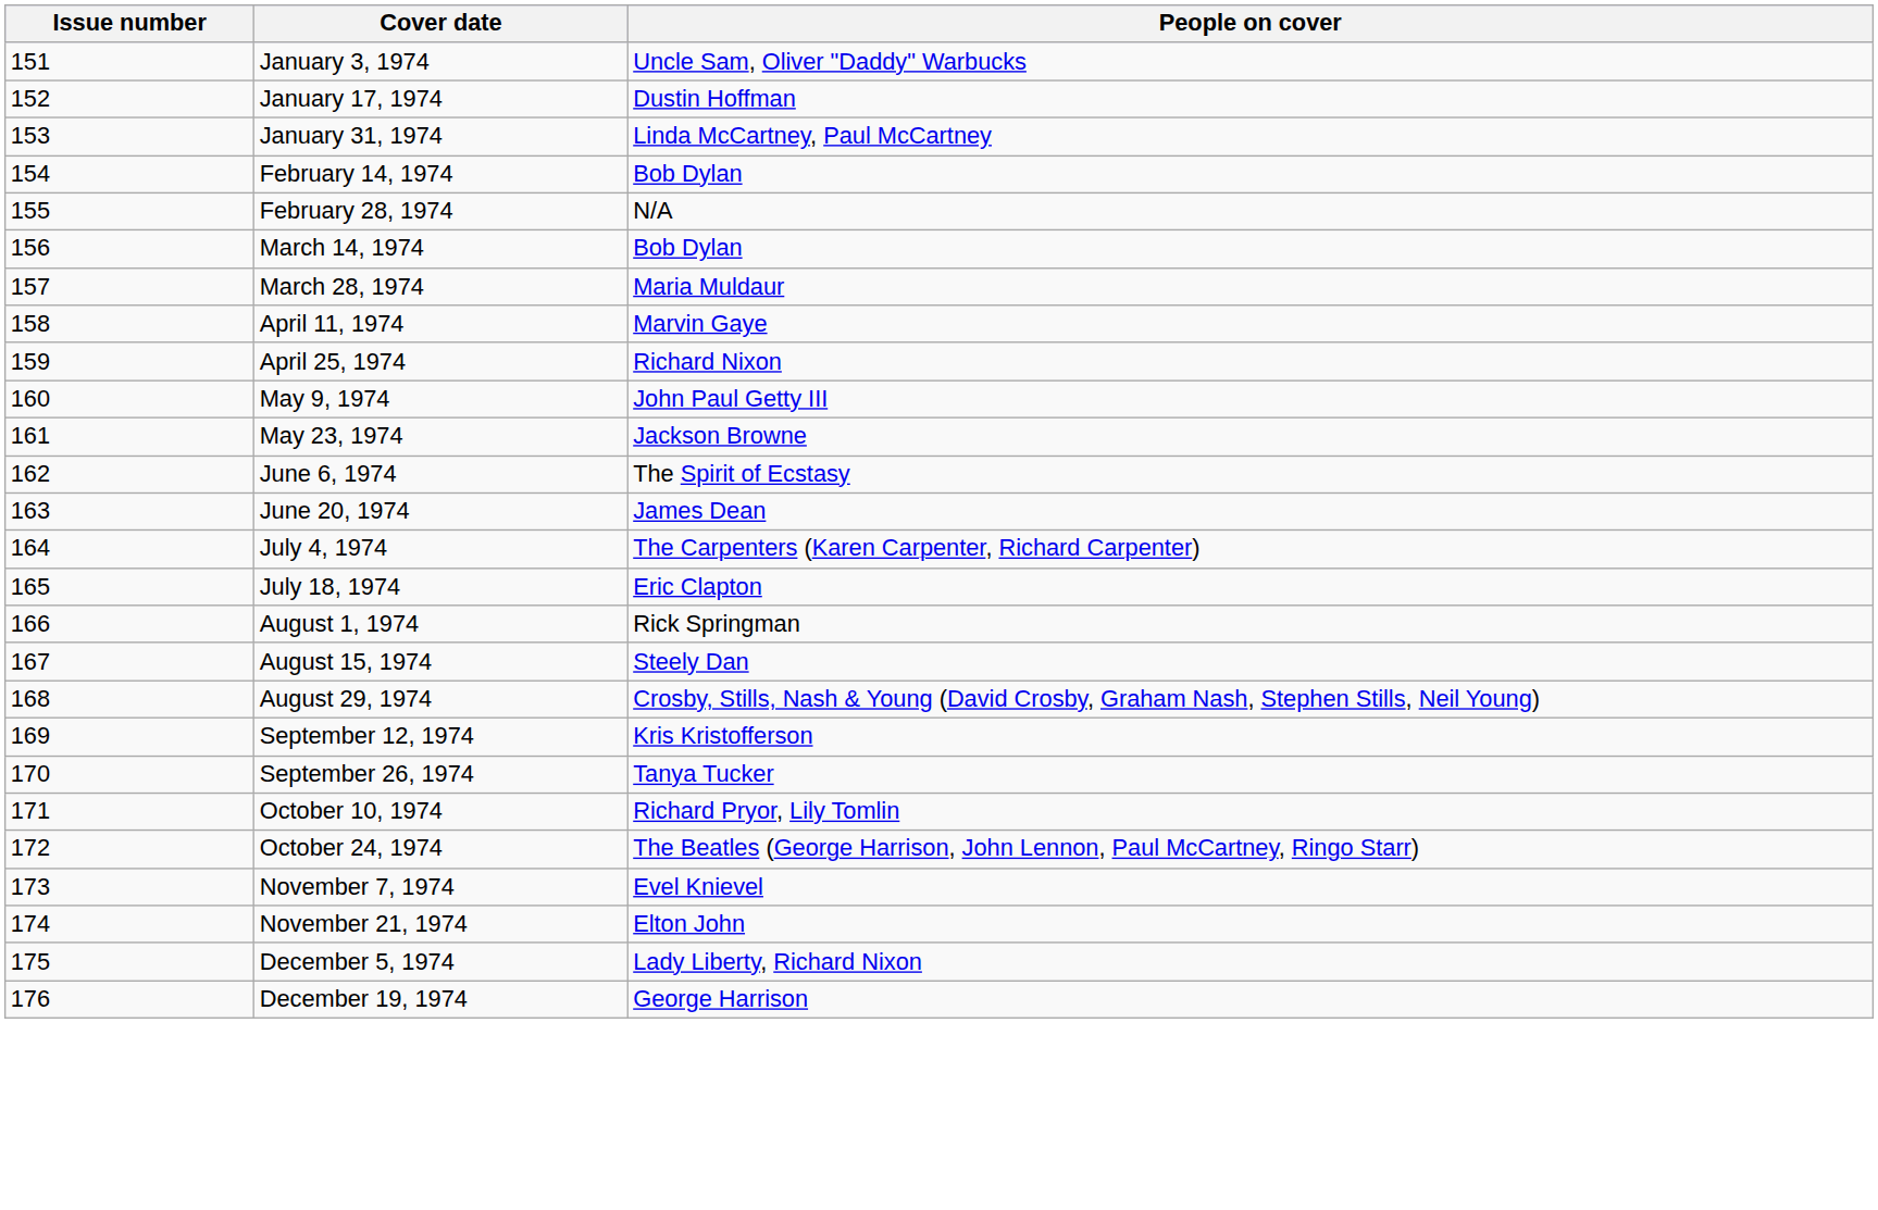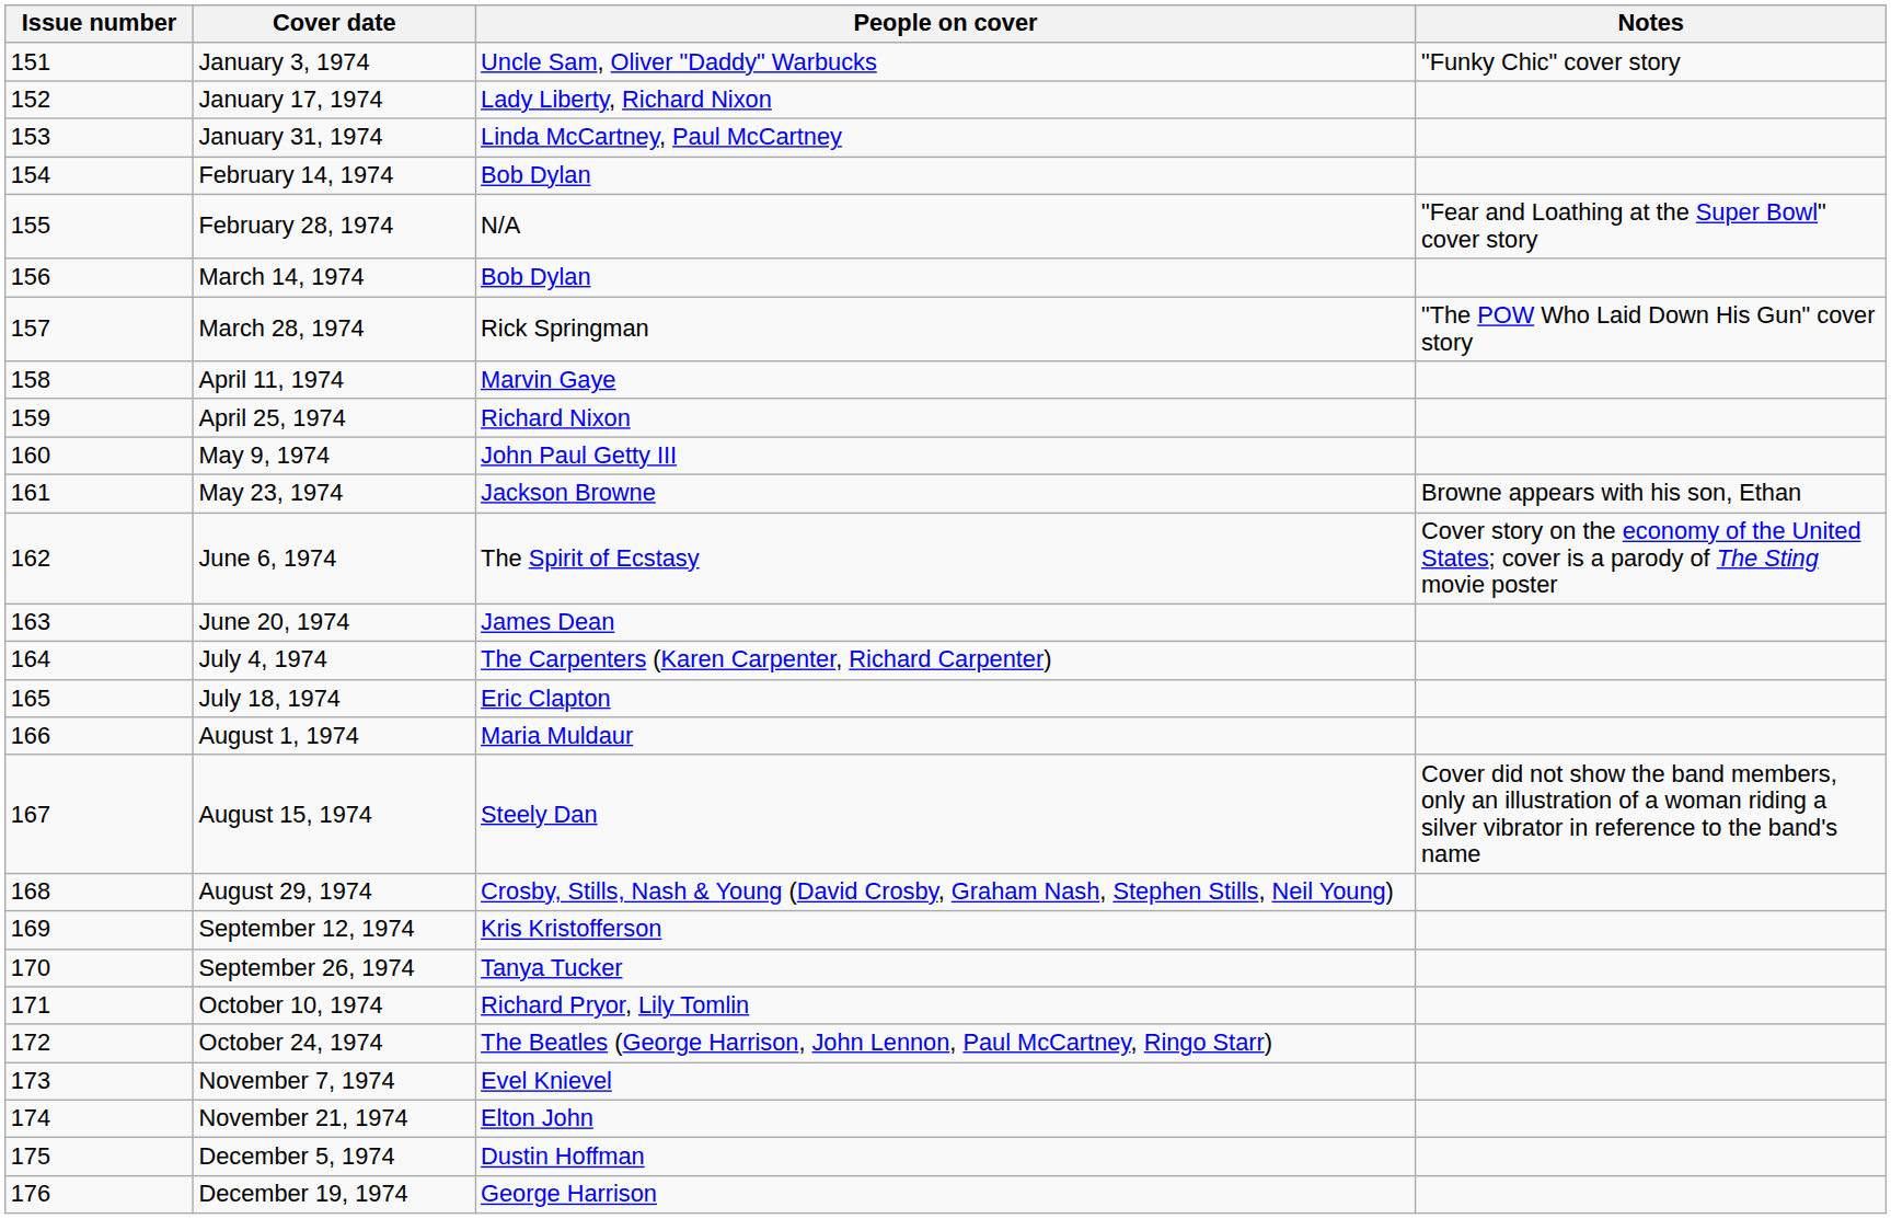 <table class="wikitable sortable" style="margin:auto;width:100%;">
 <tr style="background:#ccf;">
 <th style="width:10%;">Issue number</th>
 <th style="width:15%;">Cover date</th>
 <th style="width:50%;">People on cover</th>
+<th style="width:25%;">Notes</th>
 </tr>
 <tr>
 <td>151</td>
 <td>January 3, 1974</td>
 <td><a href='#'>Uncle Sam</a>, <a href='#'>Oliver "Daddy" Warbucks</a></td>
+<td>"Funky Chic" cover story</td>
 </tr>
 <tr>
 <td>152</td>
 <td>January 17, 1974</td>
-<td><a href='#'>Dustin Hoffman</a></td>
+<td><a href='#'>Lady Liberty</a>, <a href='#'>Richard Nixon</a></td>
+<td></td>
 </tr>
 <tr>
 <td>153</td>
 <td>January 31, 1974</td>
 <td><a href='#'>Linda McCartney</a>, <a href='#'>Paul McCartney</a></td>
+<td></td>
 </tr>
 <tr>
 <td>154</td>
 <td>February 14, 1974</td>
 <td><a href='#'>Bob Dylan</a></td>
+<td></td>
 </tr>
 <tr>
 <td>155</td>
 <td>February 28, 1974</td>
 <td>N/A</td>
+<td>"Fear and Loathing at the <a href='#'>Super Bowl</a>" cover story</td>
 </tr>
 <tr>
 <td>156</td>
 <td>March 14, 1974</td>
 <td><a href='#'>Bob Dylan</a></td>
+<td></td>
 </tr>
 <tr>
 <td>157</td>
 <td>March 28, 1974</td>
-<td><a href='#'>Maria Muldaur</a></td>
+<td>Rick Springman</td>
+<td>"The <a href='#'>POW</a> Who Laid Down His Gun" cover story</td>
 </tr>
 <tr>
 <td>158</td>
 <td>April 11, 1974</td>
 <td><a href='#'>Marvin Gaye</a></td>
+<td></td>
 </tr>
 <tr>
 <td>159</td>
 <td>April 25, 1974</td>
 <td><a href='#'>Richard Nixon</a></td>
+<td></td>
 </tr>
 <tr>
 <td>160</td>
 <td>May 9, 1974</td>
 <td><a href='#'>John Paul Getty III</a></td>
+<td></td>
 </tr>
 <tr>
 <td>161</td>
 <td>May 23, 1974</td>
 <td><a href='#'>Jackson Browne</a></td>
+<td>Browne appears with his son, Ethan</td>
 </tr>
 <tr>
 <td>162</td>
 <td>June 6, 1974</td>
 <td>The <a href='#'>Spirit of Ecstasy</a></td>
+<td>Cover story on the <a href='#'>economy of the United States</a>; cover is a parody of <em><a href='#'>The Sting</a></em> movie poster</td>
 </tr>
 <tr>
 <td>163</td>
 <td>June 20, 1974</td>
 <td><a href='#'>James Dean</a></td>
+<td></td>
 </tr>
 <tr>
 <td>164</td>
 <td>July 4, 1974</td>
 <td><a href='#'>The Carpenters</a> (<a href='#'>Karen Carpenter</a>, <a href='#'>Richard Carpenter</a>)</td>
+<td></td>
 </tr>
 <tr>
 <td>165</td>
 <td>July 18, 1974</td>
 <td><a href='#'>Eric Clapton</a></td>
+<td></td>
 </tr>
 <tr>
 <td>166</td>
 <td>August 1, 1974</td>
-<td>Rick Springman</td>
+<td><a href='#'>Maria Muldaur</a></td>
+<td></td>
 </tr>
 <tr>
 <td>167</td>
 <td>August 15, 1974</td>
 <td><a href='#'>Steely Dan</a></td>
+<td>Cover did not show the band members, only an illustration of a woman riding a silver vibrator in reference to the band's name</td>
 </tr>
 <tr>
 <td>168</td>
 <td>August 29, 1974</td>
 <td><a href='#'>Crosby, Stills, Nash & Young</a> (<a href='#'>David Crosby</a>, <a href='#'>Graham Nash</a>, <a href='#'>Stephen Stills</a>, <a href='#'>Neil Young</a>)</td>
+<td></td>
 </tr>
 <tr>
 <td>169</td>
 <td>September 12, 1974</td>
 <td><a href='#'>Kris Kristofferson</a></td>
+<td></td>
 </tr>
 <tr>
 <td>170</td>
 <td>September 26, 1974</td>
 <td><a href='#'>Tanya Tucker</a></td>
+<td></td>
 </tr>
 <tr>
 <td>171</td>
 <td>October 10, 1974</td>
 <td><a href='#'>Richard Pryor</a>, <a href='#'>Lily Tomlin</a></td>
+<td></td>
 </tr>
 <tr>
 <td>172</td>
 <td>October 24, 1974</td>
 <td><a href='#'>The Beatles</a> (<a href='#'>George Harrison</a>, <a href='#'>John Lennon</a>, <a href='#'>Paul McCartney</a>, <a href='#'>Ringo Starr</a>)</td>
+<td></td>
 </tr>
 <tr>
 <td>173</td>
 <td>November 7, 1974</td>
 <td><a href='#'>Evel Knievel</a></td>
+<td></td>
 </tr>
 <tr>
 <td>174</td>
 <td>November 21, 1974</td>
 <td><a href='#'>Elton John</a></td>
+<td></td>
 </tr>
 <tr>
 <td>175</td>
 <td>December 5, 1974</td>
-<td><a href='#'>Lady Liberty</a>, <a href='#'>Richard Nixon</a></td>
+<td><a href='#'>Dustin Hoffman</a></td>
+<td></td>
 </tr>
 <tr>
 <td>176</td>
 <td>December 19, 1974</td>
 <td><a href='#'>George Harrison</a></td>
+<td></td>
 </tr>
 </table>
